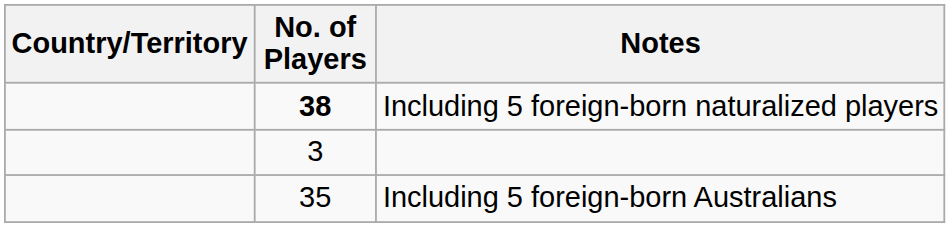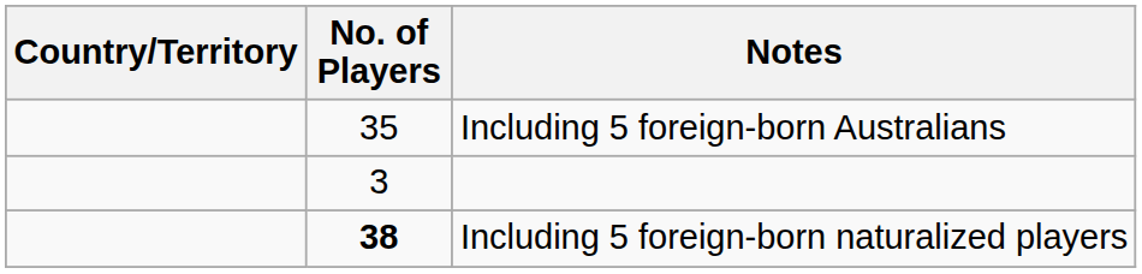 <table class="wikitable sortable">
 <tr>
 <th scope="col" style="width:120px;">Country/Territory</th>
 <th scope="col" style="width:60px;">No. of Players</th>
 <th scope="col" class="unsortable">Notes</th>
 </tr>
 <tr>
-<td><strong></strong></td>
-<td style="text-align:center"><strong>38</strong></td>
-<td>Including 5 foreign-born naturalized players</td>
+<td></td>
+<td style="text-align:center">35</td>
+<td>Including 5 foreign-born Australians</td>
 </tr>
 <tr>
 <td></td>
 <td style="text-align:center">3</td>
 <td></td>
 </tr>
 <tr>
-<td></td>
-<td style="text-align:center">35</td>
-<td>Including 5 foreign-born Australians</td>
+<td><strong></strong></td>
+<td style="text-align:center"><strong>38</strong></td>
+<td>Including 5 foreign-born naturalized players</td>
 </tr>
 </table>
